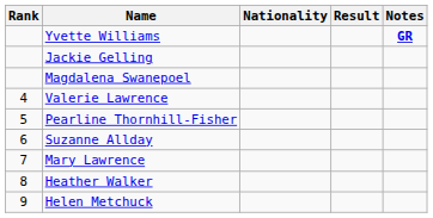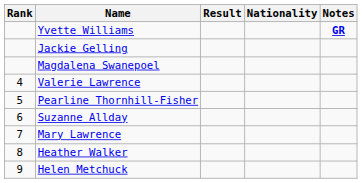 <table class="wikitable sortable" style=" text-align:center">
 <tr>
 <th>Rank</th>
 <th>Name</th>
+<th>Result</th>
 <th>Nationality</th>
-<th>Result</th>
 <th>Notes</th>
 </tr>
 <tr>
 <td></td>
 <td align=left><a href='#'>Yvette Williams</a></td>
+<td></td>
 <td align=left></td>
-<td></td>
 <td><strong><a href='#'>GR</a></strong></td>
 </tr>
 <tr>
 <td></td>
 <td align=left><a href='#'>Jackie Gelling</a></td>
+<td></td>
 <td align=left></td>
-<td></td>
 <td></td>
 </tr>
 <tr>
 <td></td>
 <td align=left><a href='#'>Magdalena Swanepoel</a></td>
+<td></td>
 <td align=left></td>
-<td></td>
 <td></td>
 </tr>
 <tr>
 <td>4</td>
 <td align=left><a href='#'>Valerie Lawrence</a></td>
+<td></td>
 <td align=left></td>
-<td></td>
 <td></td>
 </tr>
 <tr>
 <td>5</td>
 <td align=left><a href='#'>Pearline Thornhill-Fisher</a></td>
+<td></td>
 <td align=left></td>
-<td></td>
 <td></td>
 </tr>
 <tr>
 <td>6</td>
 <td align=left><a href='#'>Suzanne Allday</a></td>
+<td></td>
 <td align=left></td>
-<td></td>
 <td></td>
 </tr>
 <tr>
 <td>7</td>
 <td align=left><a href='#'>Mary Lawrence</a></td>
+<td></td>
 <td align=left></td>
-<td></td>
 <td></td>
 </tr>
 <tr>
 <td>8</td>
 <td align=left><a href='#'>Heather Walker</a></td>
+<td></td>
 <td align=left></td>
-<td></td>
 <td></td>
 </tr>
 <tr>
 <td>9</td>
 <td align=left><a href='#'>Helen Metchuck</a></td>
+<td></td>
 <td align=left></td>
-<td></td>
 <td></td>
 </tr>
 </table>
